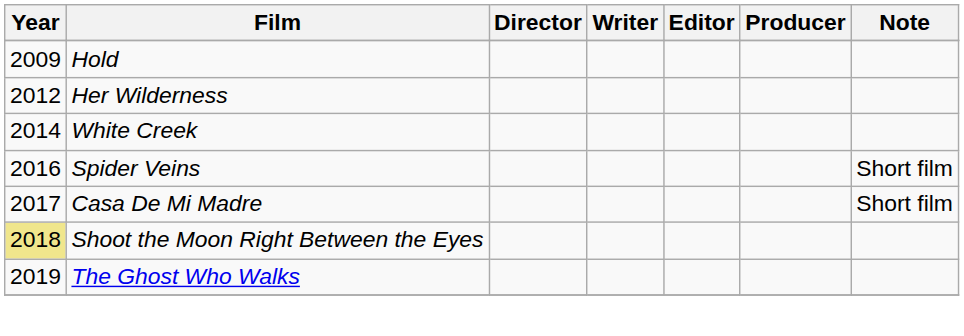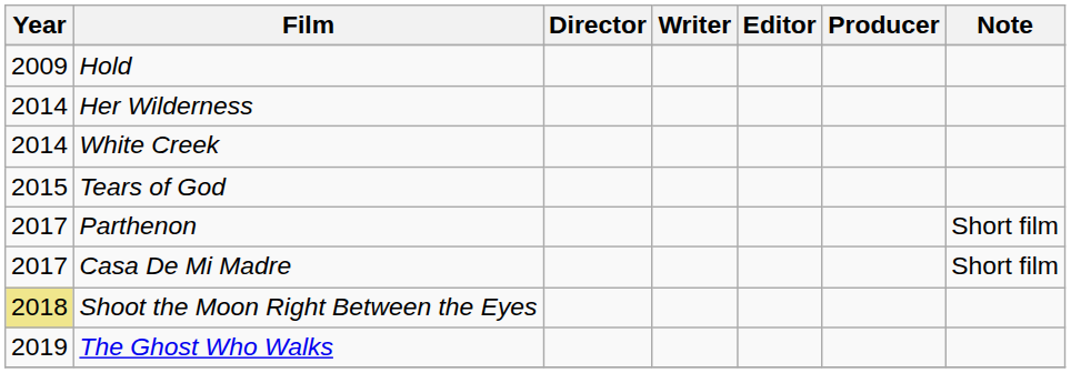 <table class="wikitable sortable" style="text-align:left">
 <tr>
 <th>Year</th>
 <th>Film</th>
 <th>Director</th>
 <th>Writer</th>
 <th>Editor</th>
 <th>Producer</th>
 <th>Note</th>
 </tr>
 <tr>
 </tr>
 <tr>
 <td>2009</td>
 <td><em>Hold</em></td>
 <td></td>
 <td></td>
 <td></td>
 <td></td>
 <td></td>
 </tr>
 <tr>
-<td>2012</td>
+<td>2014</td>
 <td><em>Her Wilderness</em></td>
 <td></td>
 <td></td>
 <td></td>
 <td></td>
 <td></td>
 </tr>
 <tr>
 <td>2014</td>
 <td><em>White Creek</em></td>
 <td></td>
 <td></td>
 <td></td>
 <td></td>
 <td></td>
 </tr>
 <tr>
-<td>2016</td>
-<td><em>Spider Veins</em></td>
+<td>2015</td>
+<td><em>Tears of God</em></td>
+<td></td>
+<td></td>
+<td></td>
+<td></td>
+<td></td>
+</tr>
+<tr>
+<td>2017</td>
+<td><em>Parthenon</em></td>
 <td></td>
 <td></td>
 <td></td>
 <td></td>
 <td>Short film</td>
 </tr>
 <tr>
 <td>2017</td>
 <td><em>Casa De Mi Madre</em></td>
 <td></td>
 <td></td>
 <td></td>
 <td></td>
 <td>Short film</td>
 </tr>
 <tr>
 <td style="background: khaki;">2018</td>
 <td><em>Shoot the Moon Right Between the Eyes</em></td>
 <td></td>
 <td></td>
 <td></td>
 <td></td>
 <td></td>
 </tr>
 <tr>
 <td>2019</td>
 <td><em><a href='#'>The Ghost Who Walks</a></em></td>
 <td></td>
 <td></td>
 <td></td>
 <td></td>
 <td></td>
 </tr>
 <tr>
 </tr>
 </table>
